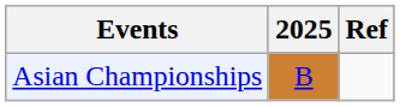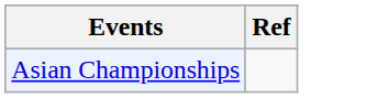 <table style='font-size: 90%; text-align:center;' class='wikitable'>
 <tr>
 <th>Events</th>
-<th>2025</th>
 <th>Ref</th>
 </tr>
 <tr>
 <td bgcolor="#ECF2FF"; align="left"><a href='#'>Asian Championships</a></td>
-<td bgcolor=CD7F32><a href='#'>B</a></td>
 <td></td>
 </tr>
 </table>
